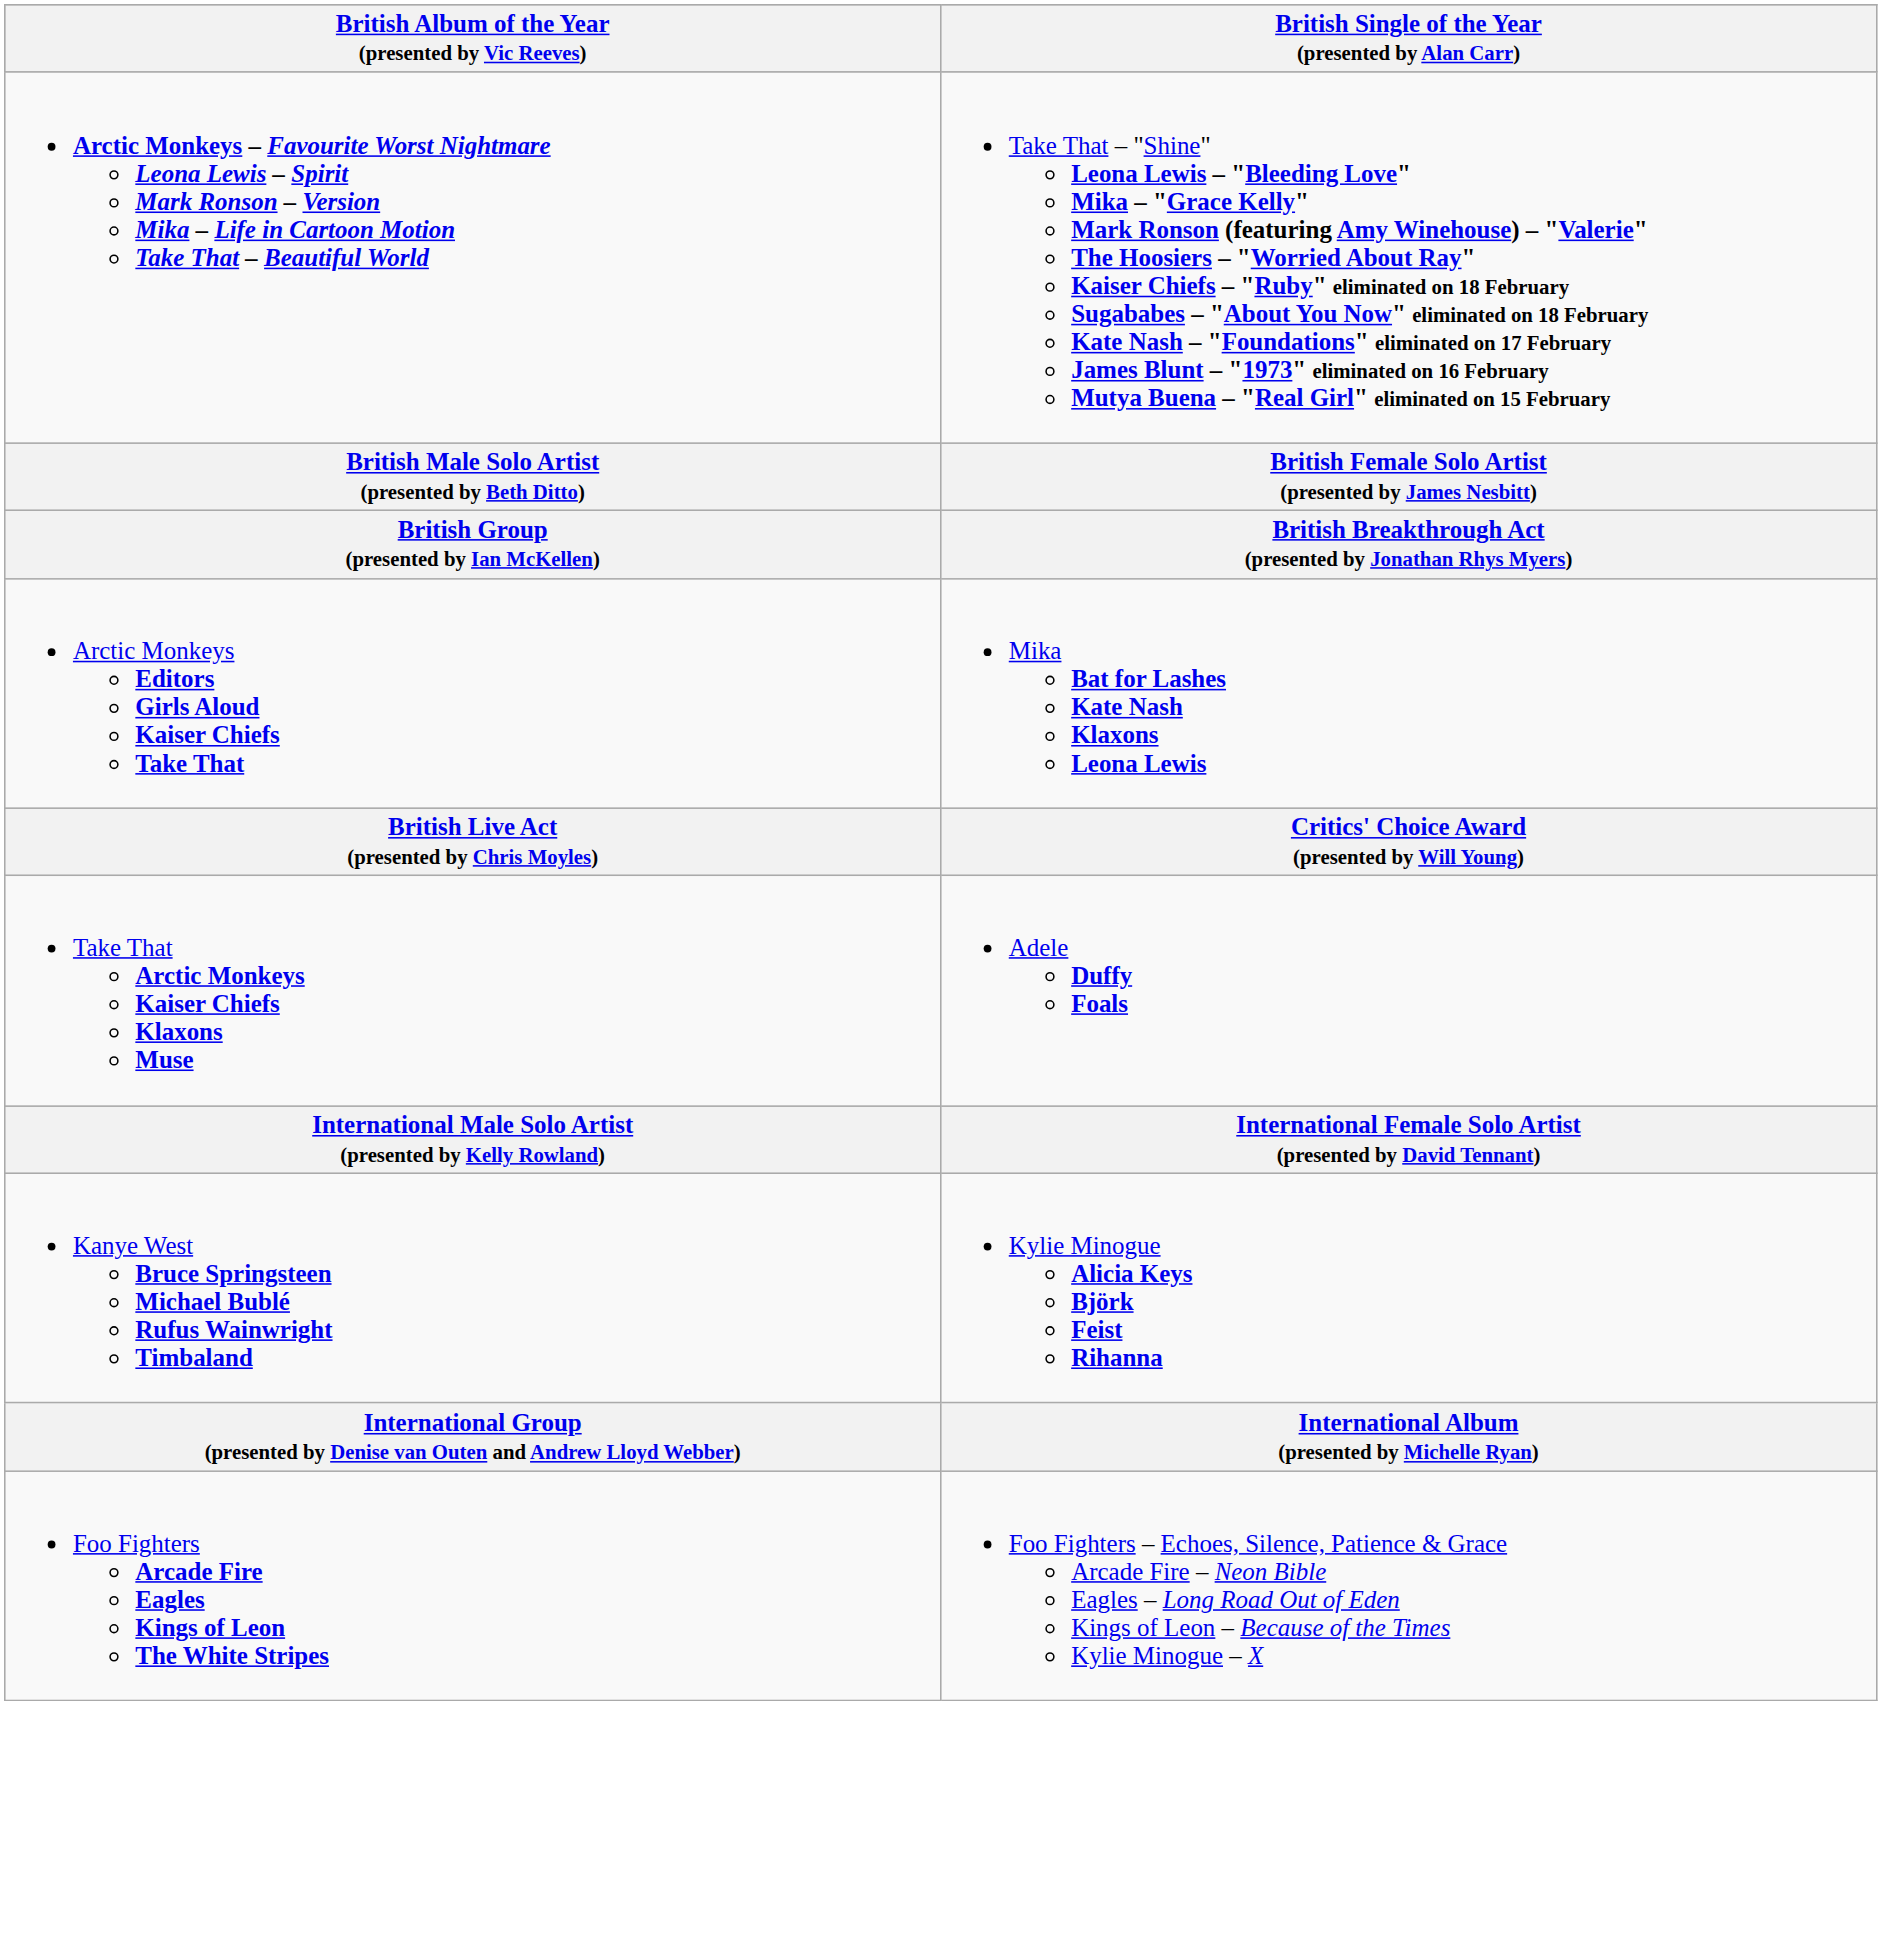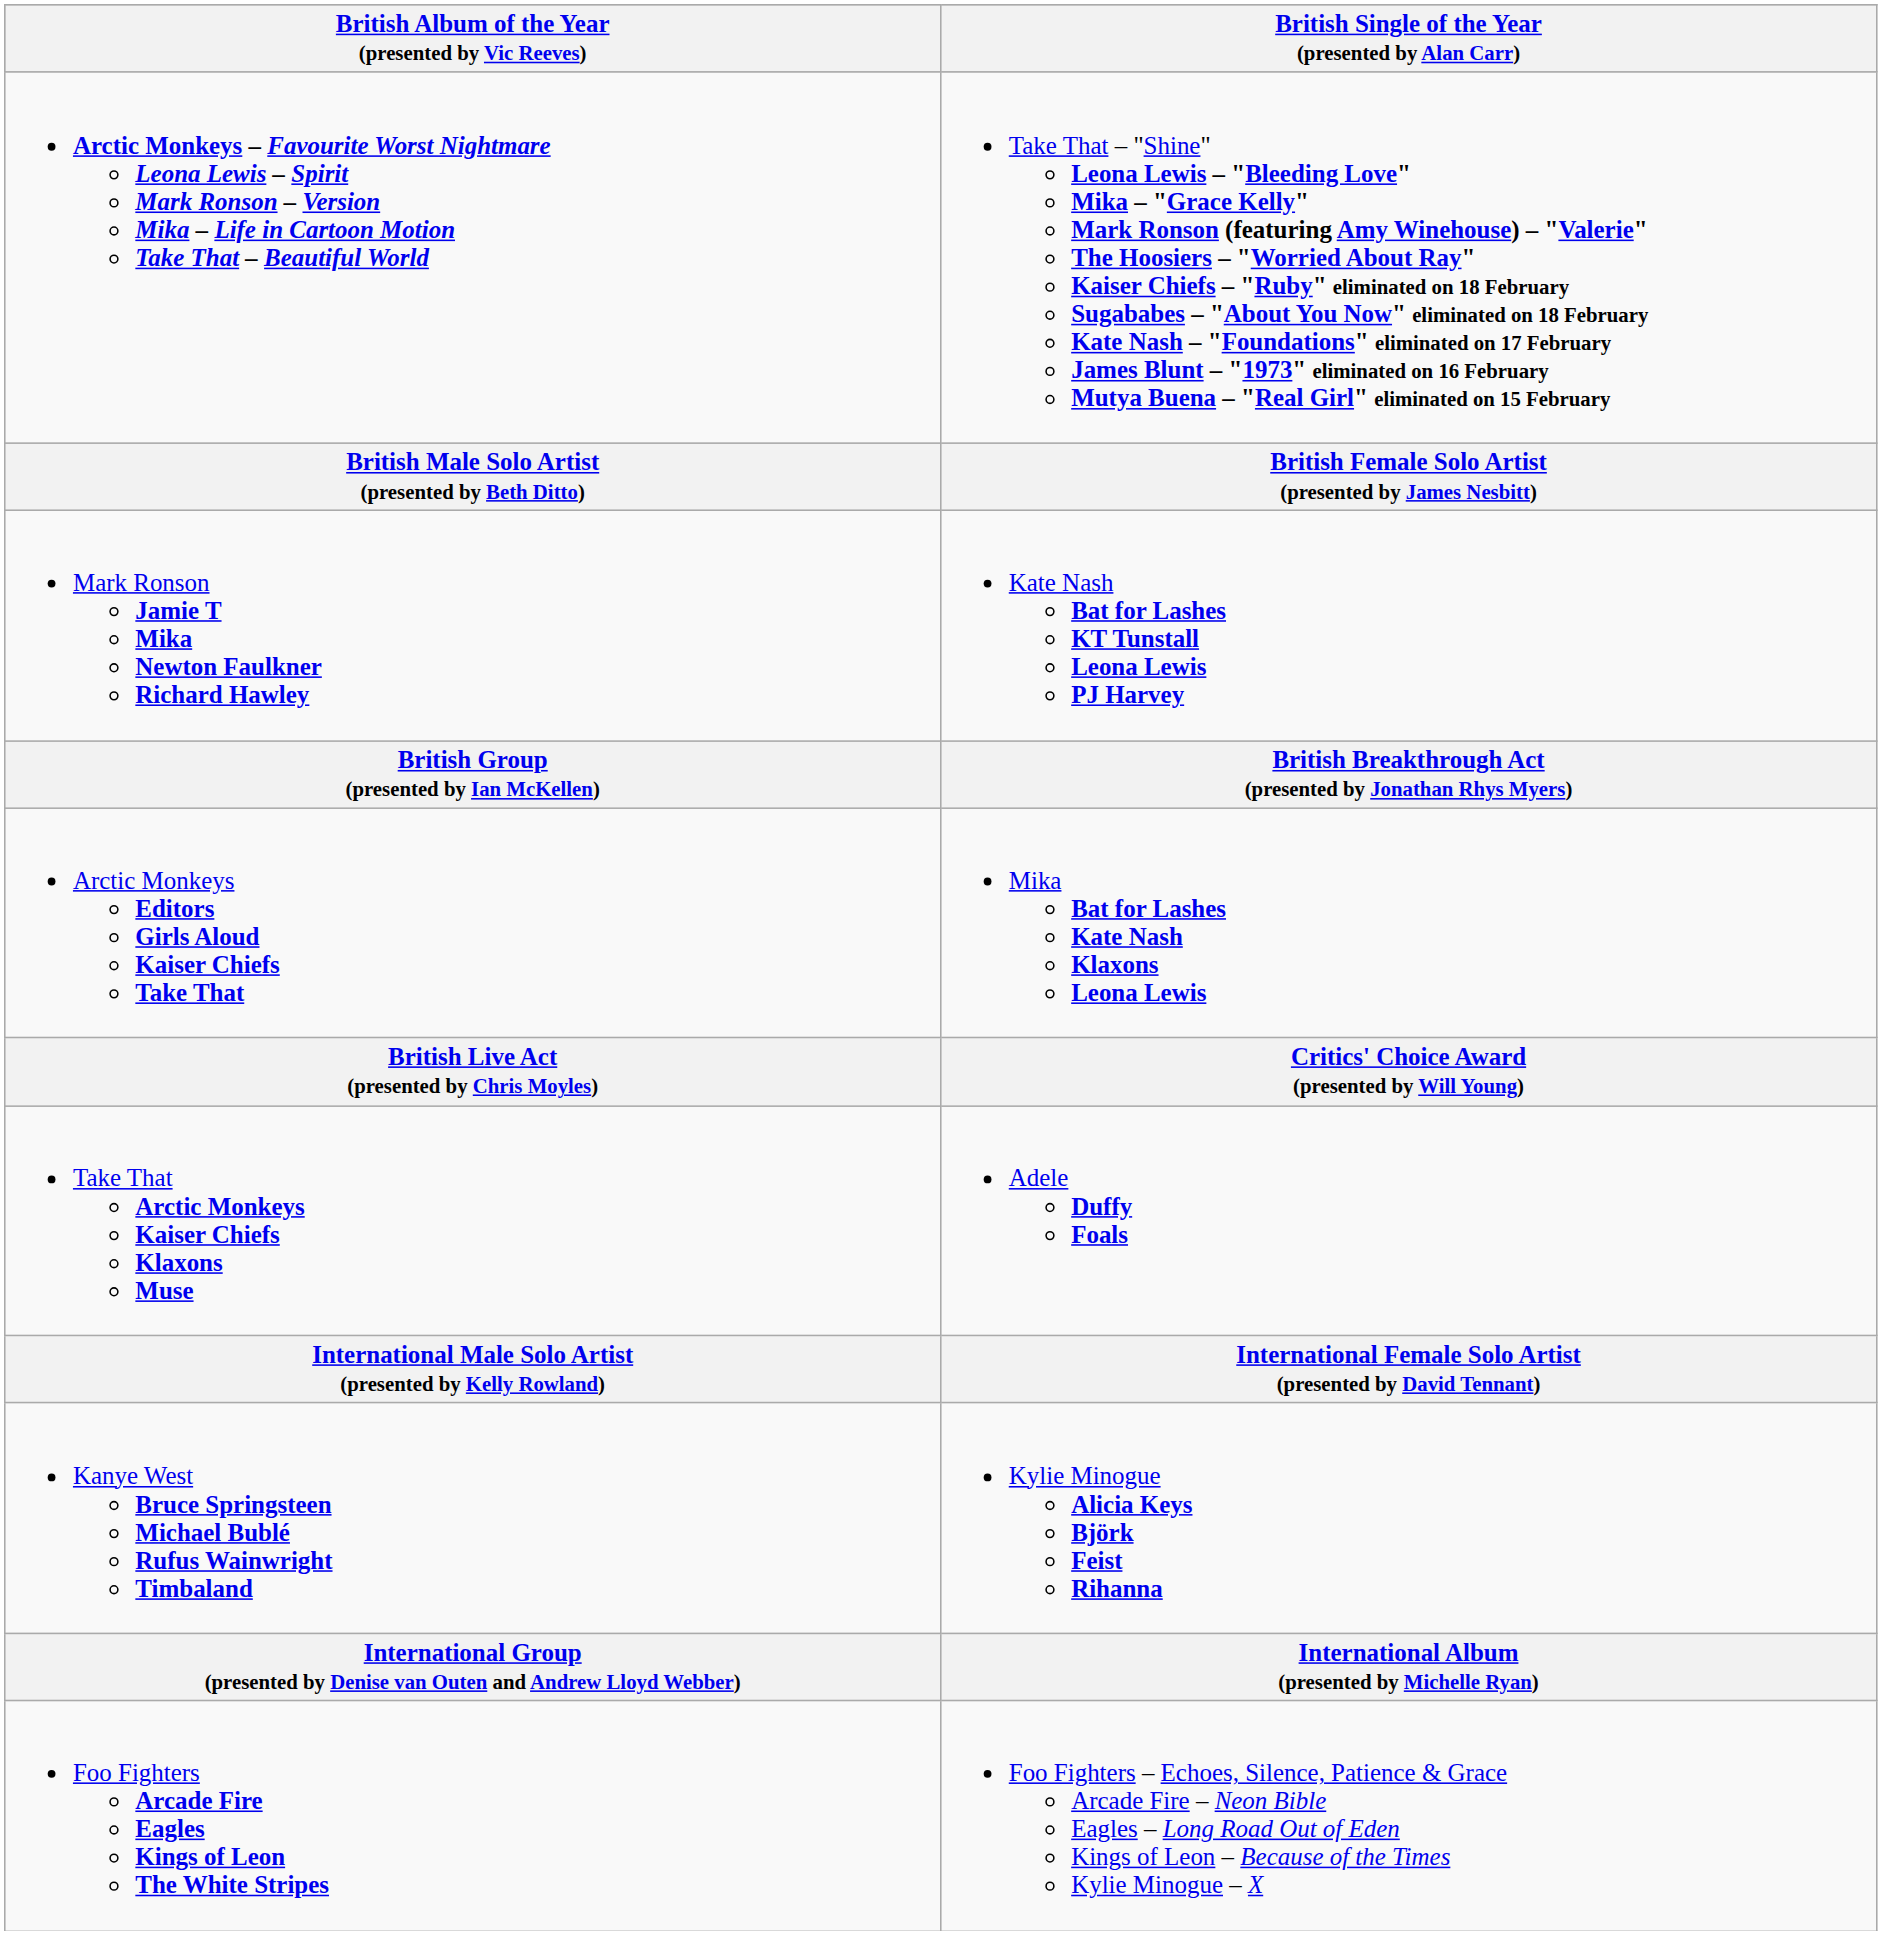 <table class="wikitable" style="width:95%">
 <tr bgcolor="#bebebe">
 <th width="50%"><a href='#'>British Album of the Year</a><br><small>(presented by <a href='#'>Vic Reeves</a>)</small></th>
 <th width="50%"><a href='#'>British Single of the Year</a><br><small>(presented by <a href='#'>Alan Carr</a>)</small></th>
 </tr>
 <tr>
 <td valign="top"><br><ul><li><strong><a href='#'>Arctic Monkeys</a> – <em><a href='#'>Favourite Worst Nightmare</a><strong><em><ul><li><a href='#'>Leona Lewis</a> – </em><a href='#'>Spirit</a><em></li><li><a href='#'>Mark Ronson</a> – </em><a href='#'>Version</a><em></li><li><a href='#'>Mika</a> – </em><a href='#'>Life in Cartoon Motion</a><em></li><li><a href='#'>Take That</a> – </em><a href='#'>Beautiful World</a><em></li></ul></li></ul></td>
 <td valign="top"><br><ul><li></strong><a href='#'>Take That</a> – "<a href='#'>Shine</a>"<strong><ul><li><a href='#'>Leona Lewis</a> – "<a href='#'>Bleeding Love</a>"</li><li><a href='#'>Mika</a> – "<a href='#'>Grace Kelly</a>"</li><li><a href='#'>Mark Ronson</a> (featuring <a href='#'>Amy Winehouse</a>) – "<a href='#'>Valerie</a>"</li><li><a href='#'>The Hoosiers</a> – "<a href='#'>Worried About Ray</a>"</li><li><a href='#'>Kaiser Chiefs</a> – "<a href='#'>Ruby</a>" <small>eliminated on 18 February</small></li><li><a href='#'>Sugababes</a> – "<a href='#'>About You Now</a>" <small>eliminated on 18 February</small></li><li><a href='#'>Kate Nash</a> – "<a href='#'>Foundations</a>" <small>eliminated on 17 February</small></li><li><a href='#'>James Blunt</a> – "<a href='#'>1973</a>" <small>eliminated on 16 February</small></li><li><a href='#'>Mutya Buena</a> – "<a href='#'>Real Girl</a>" <small>eliminated on 15 February</small></li></ul></li></ul></td>
 </tr>
 <tr>
 <th width="50%"><a href='#'>British Male Solo Artist</a><br><small>(presented by <a href='#'>Beth Ditto</a>)</small></th>
 <th width="50%"><a href='#'>British Female Solo Artist</a><br><small>(presented by <a href='#'>James Nesbitt</a>)</small></th>
+</tr>
+<tr>
+<td valign="top"><br><ul><li></strong><a href='#'>Mark Ronson</a><strong><ul><li><a href='#'>Jamie T</a></li><li><a href='#'>Mika</a></li><li><a href='#'>Newton Faulkner</a></li><li><a href='#'>Richard Hawley</a></li></ul></li></ul></td>
+<td valign="top"><br><ul><li></strong><a href='#'>Kate Nash</a><strong><ul><li><a href='#'>Bat for Lashes</a></li><li><a href='#'>KT Tunstall</a></li><li><a href='#'>Leona Lewis</a></li><li><a href='#'>PJ Harvey</a></li></ul></li></ul></td>
 </tr>
 <tr>
 <th width="50%"><a href='#'>British Group</a><br><small>(presented by <a href='#'>Ian McKellen</a>)</small></th>
 <th width="50%"><a href='#'>British Breakthrough Act</a><br><small>(presented by <a href='#'>Jonathan Rhys Myers</a>)</small></th>
 </tr>
 <tr>
 <td valign="top"><br><ul><li></strong><a href='#'>Arctic Monkeys</a><strong><ul><li><a href='#'>Editors</a></li><li><a href='#'>Girls Aloud</a></li><li><a href='#'>Kaiser Chiefs</a></li><li><a href='#'>Take That</a></li></ul></li></ul></td>
 <td valign="top"><br><ul><li></strong><a href='#'>Mika</a><strong><ul><li><a href='#'>Bat for Lashes</a></li><li><a href='#'>Kate Nash</a></li><li><a href='#'>Klaxons</a></li><li><a href='#'>Leona Lewis</a></li></ul></li></ul></td>
 </tr>
 <tr>
 <th width="50%"><a href='#'>British Live Act</a><br><small>(presented by <a href='#'>Chris Moyles</a>)</small></th>
 <th width="50%"><a href='#'>Critics' Choice Award</a><br><small>(presented by <a href='#'>Will Young</a>)</small></th>
 </tr>
 <tr>
 <td valign="top"><br><ul><li></strong><a href='#'>Take That</a><strong><ul><li><a href='#'>Arctic Monkeys</a></li><li><a href='#'>Kaiser Chiefs</a></li><li><a href='#'>Klaxons</a></li><li><a href='#'>Muse</a></li></ul></li></ul></td>
 <td valign="top"><br><ul><li></strong><a href='#'>Adele</a><strong><ul><li><a href='#'>Duffy</a></li><li><a href='#'>Foals</a></li></ul></li></ul></td>
 </tr>
 <tr>
 <th width="50%"><a href='#'>International Male Solo Artist</a><br><small>(presented by <a href='#'>Kelly Rowland</a>)</small></th>
 <th width="50%"><a href='#'>International Female Solo Artist</a><br><small>(presented by <a href='#'>David Tennant</a>)</small></th>
 </tr>
 <tr>
 <td valign="top"><br><ul><li></strong><a href='#'>Kanye West</a><strong><ul><li><a href='#'>Bruce Springsteen</a></li><li><a href='#'>Michael Bublé</a></li><li><a href='#'>Rufus Wainwright</a></li><li><a href='#'>Timbaland</a></li></ul></li></ul></td>
 <td valign="top"><br><ul><li></strong><a href='#'>Kylie Minogue</a><strong><ul><li><a href='#'>Alicia Keys</a></li><li><a href='#'>Björk</a></li><li><a href='#'>Feist</a></li><li><a href='#'>Rihanna</a></li></ul></li></ul></td>
 </tr>
 <tr>
 <th width="50%"><a href='#'>International Group</a><br><small>(presented by <a href='#'>Denise van Outen</a> and <a href='#'>Andrew Lloyd Webber</a>)</small></th>
 <th width="50%"><a href='#'>International Album</a><br><small>(presented by <a href='#'>Michelle Ryan</a>)</small></th>
 </tr>
 <tr>
 <td valign="top"><br><ul><li></strong><a href='#'>Foo Fighters</a><strong><ul><li><a href='#'>Arcade Fire</a></li><li><a href='#'>Eagles</a></li><li><a href='#'>Kings of Leon</a></li><li><a href='#'>The White Stripes</a></li></ul></li></ul></td>
 <td valign="top"><br><ul><li></strong><a href='#'>Foo Fighters</a> – </em><a href='#'>Echoes, Silence, Patience & Grace</a></em></strong><ul><li><a href='#'>Arcade Fire</a> – <em><a href='#'>Neon Bible</a></em></li><li><a href='#'>Eagles</a> – <em><a href='#'>Long Road Out of Eden</a></em></li><li><a href='#'>Kings of Leon</a> – <em><a href='#'>Because of the Times</a></em></li><li><a href='#'>Kylie Minogue</a> – <em><a href='#'>X</a></em></li></ul></li></ul></td>
 </tr>
 </table>
